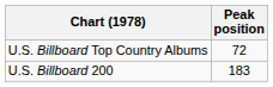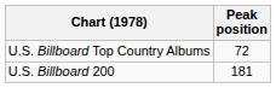 <table class="wikitable">
 <tr>
 <th>Chart (1978)</th>
 <th>Peak<br>position</th>
 </tr>
 <tr>
 <td>U.S. <em>Billboard</em> Top Country Albums</td>
 <td align="center">72</td>
 </tr>
 <tr>
 <td>U.S. <em>Billboard</em> 200</td>
-<td align="center">183</td>
+<td align="center">181</td>
 </tr>
 </table>
